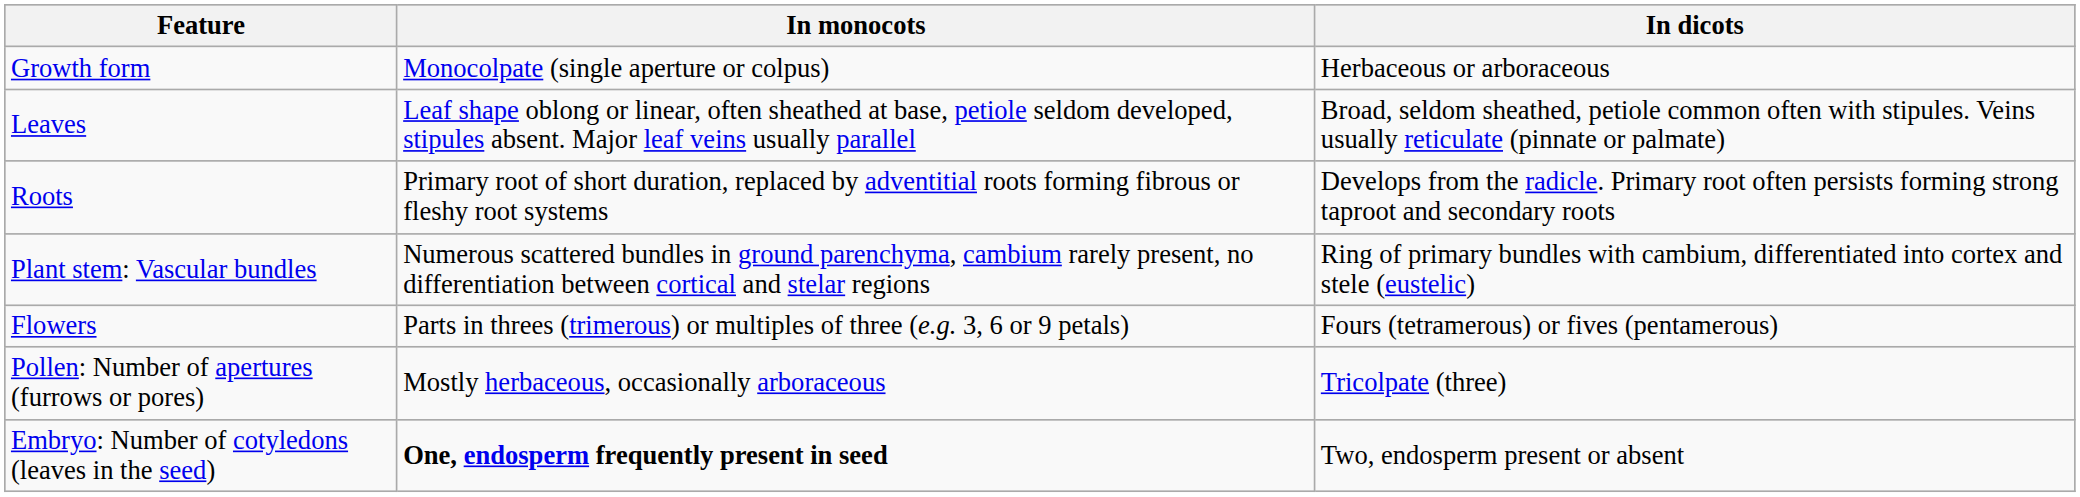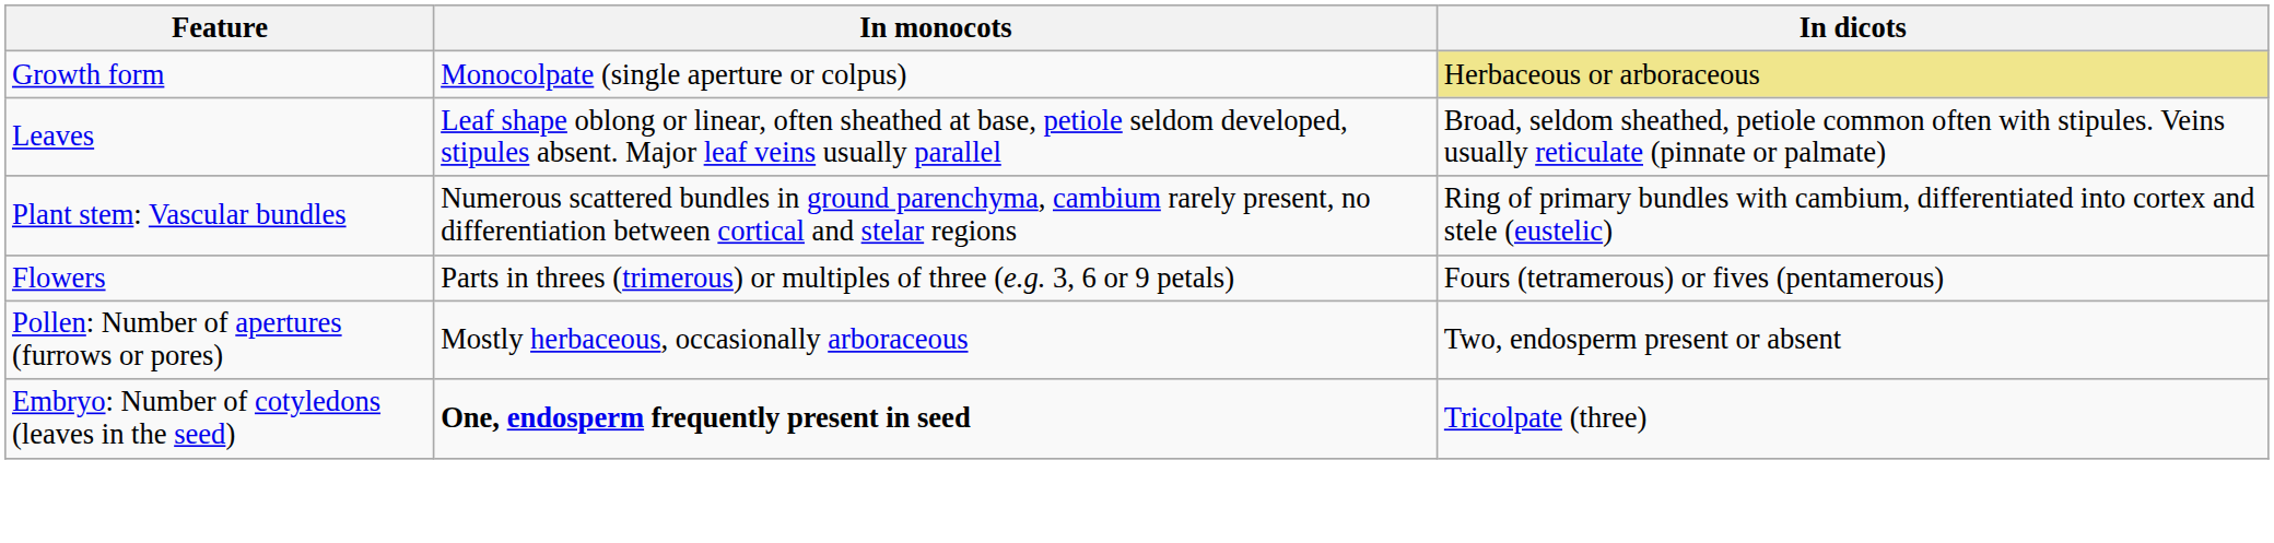 <table class="wikitable">
 <tr>
 <th>Feature</th>
 <th>In monocots</th>
 <th>In dicots</th>
 </tr>
 <tr>
 <td><a href='#'>Growth form</a></td>
 <td><a href='#'>Monocolpate</a> (single aperture or colpus)</td>
-<td>Herbaceous or arboraceous</td>
+<td style="background: khaki;">Herbaceous or arboraceous</td>
 </tr>
 <tr>
 <td><a href='#'>Leaves</a></td>
 <td><a href='#'>Leaf shape</a> oblong or linear, often sheathed at base, <a href='#'>petiole</a> seldom developed, <a href='#'>stipules</a> absent. Major <a href='#'>leaf veins</a> usually <a href='#'>parallel</a></td>
 <td>Broad, seldom sheathed, petiole common often with stipules. Veins usually <a href='#'>reticulate</a> (pinnate or palmate)</td>
-</tr>
-<tr>
-<td><a href='#'>Roots</a></td>
-<td>Primary root of short duration, replaced by <a href='#'>adventitial</a> roots forming fibrous or fleshy root systems</td>
-<td>Develops from the <a href='#'>radicle</a>. Primary root often persists forming strong taproot and secondary roots</td>
 </tr>
 <tr>
 <td><a href='#'>Plant stem</a>: <a href='#'>Vascular bundles</a></td>
 <td>Numerous scattered bundles in <a href='#'>ground parenchyma</a>, <a href='#'>cambium</a> rarely present, no differentiation between <a href='#'>cortical</a> and <a href='#'>stelar</a> regions</td>
 <td>Ring of primary bundles with cambium, differentiated into cortex and stele (<a href='#'>eustelic</a>)</td>
 </tr>
 <tr>
 <td><a href='#'>Flowers</a></td>
 <td>Parts in threes (<a href='#'>trimerous</a>) or multiples of three (<em>e.g.</em> 3, 6 or 9 petals)</td>
 <td>Fours (tetramerous) or fives (pentamerous)</td>
 </tr>
 <tr>
 <td><a href='#'>Pollen</a>: Number of <a href='#'>apertures</a> (furrows or pores)</td>
 <td>Mostly <a href='#'>herbaceous</a>, occasionally <a href='#'>arboraceous</a></td>
-<td><a href='#'>Tricolpate</a> (three)</td>
+<td>Two, endosperm present or absent</td>
 </tr>
 <tr>
 <td><a href='#'>Embryo</a>: Number of <a href='#'>cotyledons</a> (leaves in the <a href='#'>seed</a>)</td>
 <td><strong>One, <a href='#'>endosperm</a> frequently present in seed</strong></td>
-<td>Two, endosperm present or absent</td>
+<td><a href='#'>Tricolpate</a> (three)</td>
 </tr>
 </table>
